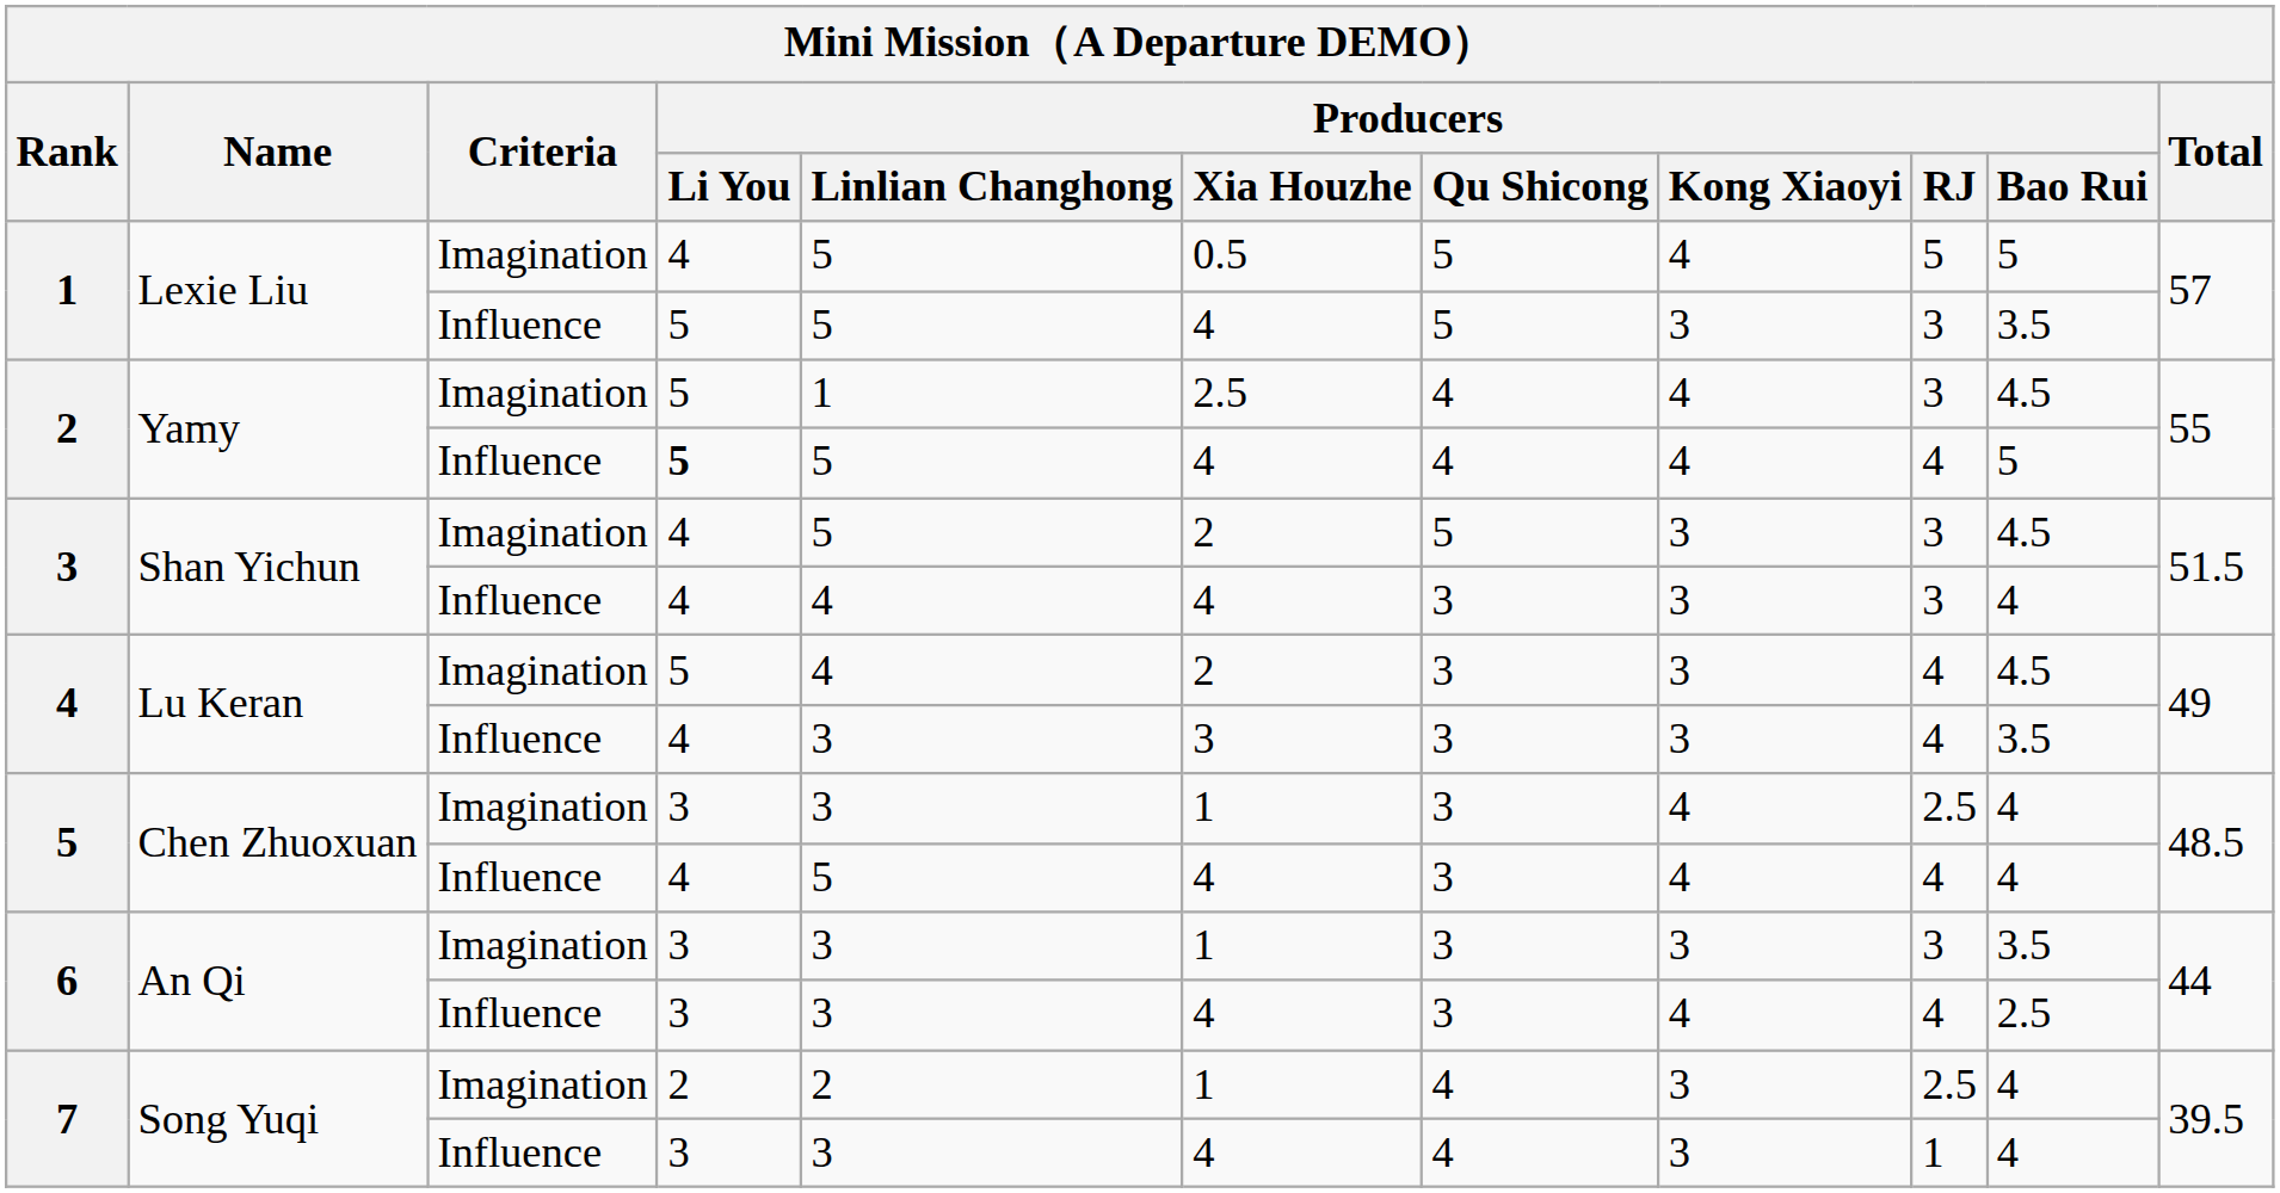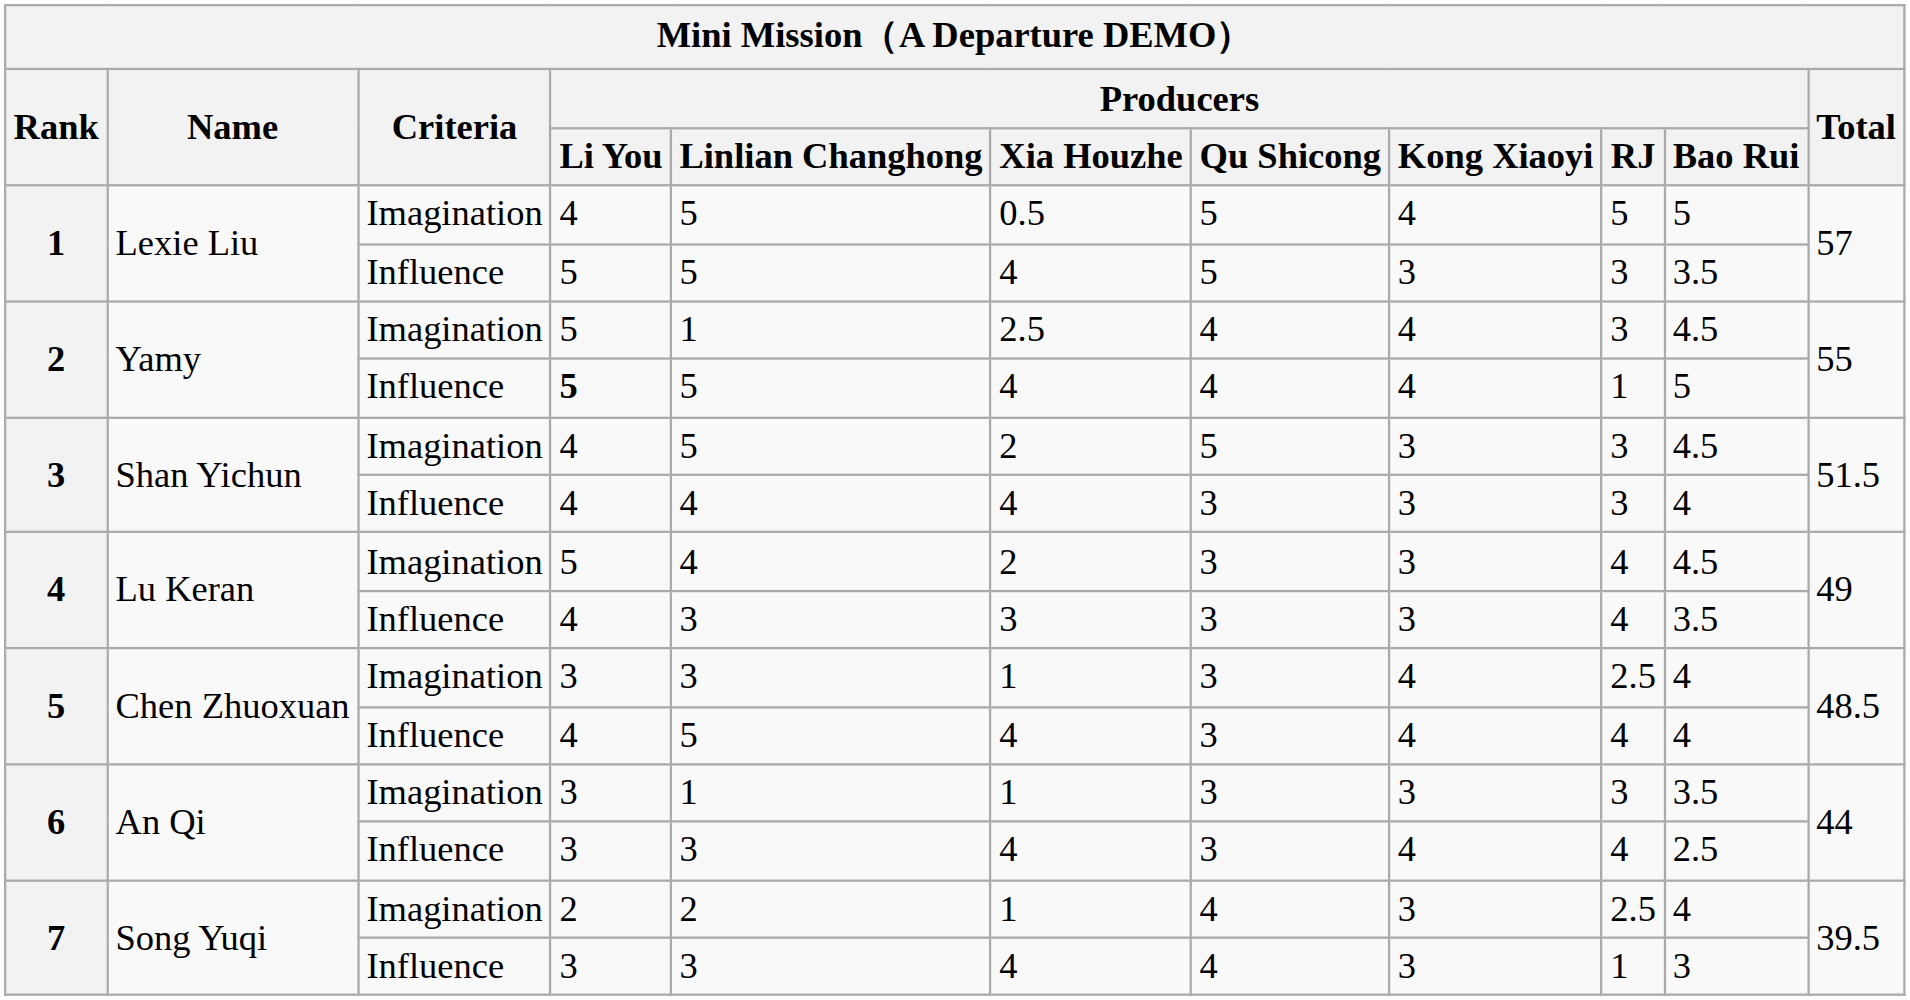 <table class="wikitable sortable">
 <tr>
 <th colspan="11">Mini Mission（A Departure DEMO）</th>
 </tr>
 <tr>
 <th rowspan="2">Rank</th>
 <th rowspan="2" class=unsortable>Name</th>
 <th rowspan="2">Criteria</th>
 <th colspan="7" class=unsortable>Producers</th>
 <th rowspan="2">Total</th>
 </tr>
 <tr>
 <th>Li You</th>
 <th>Linlian Changhong</th>
 <th>Xia Houzhe</th>
 <th>Qu Shicong</th>
 <th>Kong Xiaoyi</th>
 <th>RJ</th>
 <th>Bao Rui</th>
 </tr>
 <tr>
 <th rowspan="2">1</th>
 <td rowspan="2">Lexie Liu</td>
 <td>Imagination</td>
 <td>4</td>
 <td>5</td>
 <td>0.5</td>
 <td>5</td>
 <td>4</td>
 <td>5</td>
 <td>5</td>
 <td rowspan="2">57</td>
 </tr>
 <tr>
 <td>Influence</td>
 <td>5</td>
 <td>5</td>
 <td>4</td>
 <td>5</td>
 <td>3</td>
 <td>3</td>
 <td>3.5</td>
 </tr>
 <tr>
 <th rowspan="2">2</th>
 <td rowspan="2">Yamy</td>
 <td>Imagination</td>
 <td>5</td>
 <td>1</td>
 <td>2.5</td>
 <td>4</td>
 <td>4</td>
 <td>3</td>
 <td>4.5</td>
 <td rowspan="2">55</td>
 </tr>
 <tr>
 <td>Influence</td>
 <td><strong>5</strong></td>
 <td>5</td>
 <td>4</td>
 <td>4</td>
 <td>4</td>
-<td>4</td>
+<td>1</td>
 <td>5</td>
 </tr>
 <tr>
 <th rowspan="2">3</th>
 <td rowspan="2">Shan Yichun</td>
 <td>Imagination</td>
 <td>4</td>
 <td>5</td>
 <td>2</td>
 <td>5</td>
 <td>3</td>
 <td>3</td>
 <td>4.5</td>
 <td rowspan="2">51.5</td>
 </tr>
 <tr>
 <td>Influence</td>
 <td>4</td>
 <td>4</td>
 <td>4</td>
 <td>3</td>
 <td>3</td>
 <td>3</td>
 <td>4</td>
 </tr>
 <tr>
 <th rowspan="2">4</th>
 <td rowspan="2">Lu Keran</td>
 <td>Imagination</td>
 <td>5</td>
 <td>4</td>
 <td>2</td>
 <td>3</td>
 <td>3</td>
 <td>4</td>
 <td>4.5</td>
 <td rowspan="2">49</td>
 </tr>
 <tr>
 <td>Influence</td>
 <td>4</td>
 <td>3</td>
 <td>3</td>
 <td>3</td>
 <td>3</td>
 <td>4</td>
 <td>3.5</td>
 </tr>
 <tr>
 <th rowspan="2">5</th>
 <td rowspan="2">Chen Zhuoxuan</td>
 <td>Imagination</td>
 <td>3</td>
 <td>3</td>
 <td>1</td>
 <td>3</td>
 <td>4</td>
 <td>2.5</td>
 <td>4</td>
 <td rowspan="2">48.5</td>
 </tr>
 <tr>
 <td>Influence</td>
 <td>4</td>
 <td>5</td>
 <td>4</td>
 <td>3</td>
 <td>4</td>
 <td>4</td>
 <td>4</td>
 </tr>
 <tr>
 <th rowspan="2">6</th>
 <td rowspan="2">An Qi</td>
 <td>Imagination</td>
 <td>3</td>
-<td>3</td>
+<td>1</td>
 <td>1</td>
 <td>3</td>
 <td>3</td>
 <td>3</td>
 <td>3.5</td>
 <td rowspan="2">44</td>
 </tr>
 <tr>
 <td>Influence</td>
 <td>3</td>
 <td>3</td>
 <td>4</td>
 <td>3</td>
 <td>4</td>
 <td>4</td>
 <td>2.5</td>
 </tr>
 <tr>
 <th rowspan="2">7</th>
 <td rowspan="2">Song Yuqi</td>
 <td>Imagination</td>
 <td>2</td>
 <td>2</td>
 <td>1</td>
 <td>4</td>
 <td>3</td>
 <td>2.5</td>
 <td>4</td>
 <td rowspan="2">39.5</td>
 </tr>
 <tr>
 <td>Influence</td>
 <td>3</td>
 <td>3</td>
 <td>4</td>
 <td>4</td>
 <td>3</td>
 <td>1</td>
-<td>4</td>
+<td>3</td>
 </tr>
 </table>
